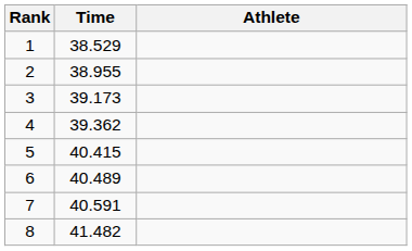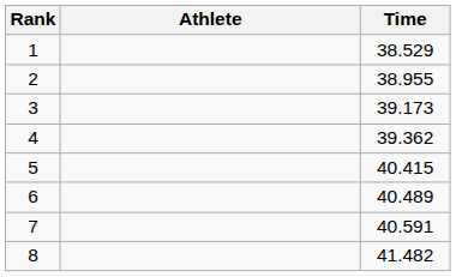 <table class=wikitable style="text-align:center">
 <tr>
 <th width=40>Rank</th>
+<th width=250>Athlete</th>
 <th width=70>Time</th>
-<th width=250>Athlete</th>
 </tr>
 <tr>
 <td>1</td>
+<td align=left></td>
 <td>38.529</td>
-<td align=left></td>
 </tr>
 <tr>
 <td>2</td>
+<td align=left></td>
 <td>38.955</td>
-<td align=left></td>
 </tr>
 <tr>
 <td>3</td>
+<td align=left></td>
 <td>39.173</td>
-<td align=left></td>
 </tr>
 <tr>
 <td>4</td>
+<td align=left></td>
 <td>39.362</td>
-<td align=left></td>
 </tr>
 <tr>
 <td>5</td>
+<td align=left></td>
 <td>40.415</td>
-<td align=left></td>
 </tr>
 <tr>
 <td>6</td>
+<td align=left></td>
 <td>40.489</td>
-<td align=left></td>
 </tr>
 <tr>
 <td>7</td>
+<td align=left></td>
 <td>40.591</td>
-<td align=left></td>
 </tr>
 <tr>
 <td>8</td>
+<td align=left></td>
 <td>41.482</td>
-<td align=left></td>
 </tr>
 </table>
